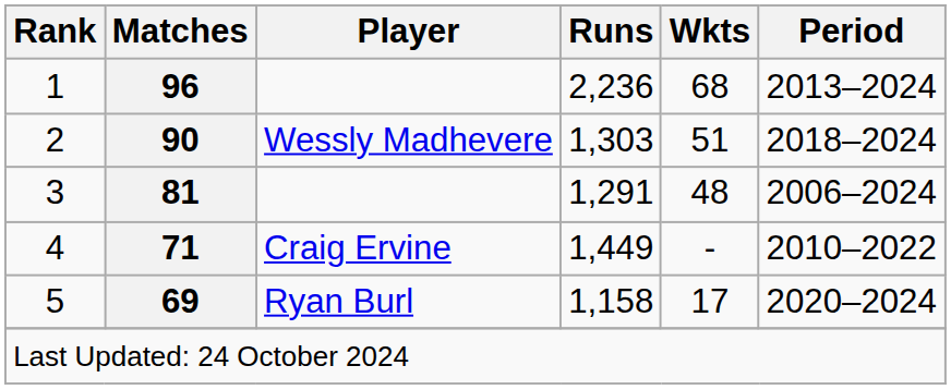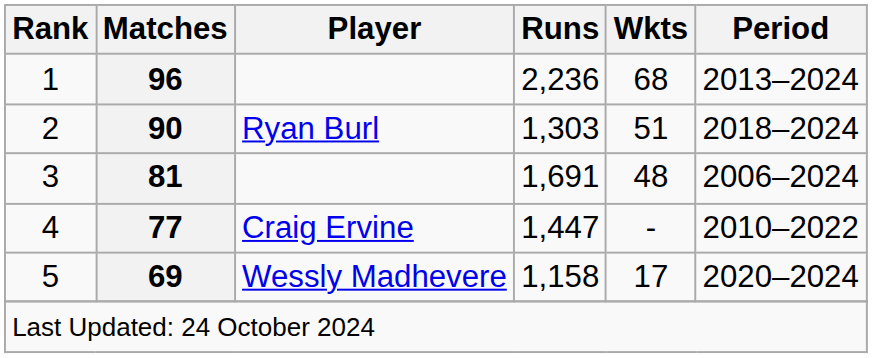 <table class="wikitable plainrowheaders sortable">
 <tr>
 <th scope=col>Rank</th>
 <th scope=col>Matches</th>
 <th scope=col>Player</th>
 <th scope=col>Runs</th>
 <th scope=col>Wkts</th>
 <th scope=col>Period</th>
 </tr>
 <tr>
 <td align=center>1</td>
 <th scope=row style=text-align:center;>96</th>
 <td></td>
 <td align=center>2,236</td>
 <td align=center>68</td>
 <td>2013–2024</td>
 </tr>
 <tr>
 <td align=center>2</td>
 <th scope=row style=text-align:center;>90</th>
-<td><a href='#'>Wessly Madhevere</a></td>
+<td><a href='#'>Ryan Burl</a></td>
 <td align=center>1,303</td>
 <td align=center>51</td>
 <td>2018–2024</td>
 </tr>
 <tr>
 <td align=center>3</td>
 <th scope=row style=text-align:center;>81</th>
 <td></td>
-<td align=center>1,291</td>
+<td align=center>1,691</td>
 <td align=center>48</td>
 <td>2006–2024</td>
 </tr>
 <tr>
 <td align=center>4</td>
-<th scope=row style=text-align:center;>71</th>
+<th scope=row style=text-align:center;>77</th>
 <td><a href='#'>Craig Ervine</a></td>
-<td align=center>1,449</td>
+<td align=center>1,447</td>
 <td align=center>-</td>
 <td>2010–2022</td>
 </tr>
 <tr>
 <td align=center>5</td>
 <th scope=row style=text-align:center;>69</th>
-<td><a href='#'>Ryan Burl</a></td>
+<td><a href='#'>Wessly Madhevere</a></td>
 <td align=center>1,158</td>
 <td align=center>17</td>
 <td>2020–2024</td>
 </tr>
 <tr>
 </tr>
 <tr class=sortbottom>
 <td colspan=6><small>Last Updated: 24 October 2024</small></td>
 </tr>
 </table>
